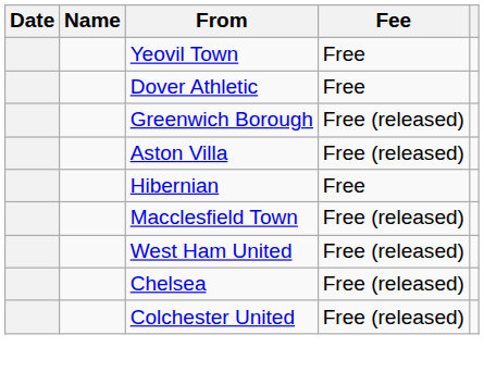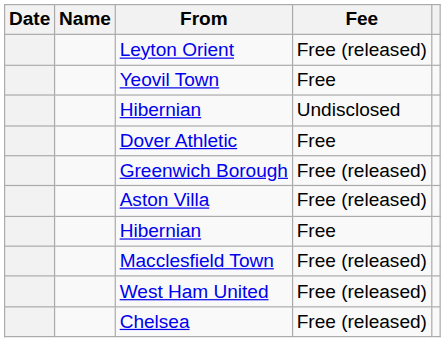 <table class="wikitable sortable plainrowheaders">
 <tr>
 <th scope=col>Date</th>
 <th scope=col>Name</th>
 <th scope=col>From</th>
 <th scope=col>Fee</th>
 <th scope=col class=unsortable></th>
 </tr>
 <tr>
 <th scope=row></th>
 <td></td>
+<td><a href='#'>Leyton Orient</a></td>
+<td>Free (released)</td>
+<td style="text-align:center;"></td>
+</tr>
+<tr>
+<th scope=row></th>
+<td></td>
 <td><a href='#'>Yeovil Town</a></td>
 <td>Free</td>
+<td style="text-align:center;"></td>
+</tr>
+<tr>
+<th scope=row></th>
+<td></td>
+<td><a href='#'>Hibernian</a></td>
+<td>Undisclosed</td>
 <td style="text-align:center;"></td>
 </tr>
 <tr>
 <th scope=row></th>
 <td></td>
 <td><a href='#'>Dover Athletic</a></td>
 <td>Free</td>
 <td style="text-align:center;"></td>
 </tr>
 <tr>
 <th scope=row></th>
 <td></td>
 <td><a href='#'>Greenwich Borough</a></td>
 <td>Free (released)</td>
 <td style="text-align:center;"></td>
 </tr>
 <tr>
 <th scope=row></th>
 <td></td>
 <td><a href='#'>Aston Villa</a></td>
 <td>Free (released)</td>
 <td style="text-align:center;"></td>
 </tr>
 <tr>
 <th scope=row></th>
 <td></td>
 <td><a href='#'>Hibernian</a></td>
 <td>Free</td>
 <td style="text-align:center;"></td>
 </tr>
 <tr>
 <th scope=row></th>
 <td></td>
 <td><a href='#'>Macclesfield Town</a></td>
 <td>Free (released)</td>
 <td style="text-align:center;"></td>
 </tr>
 <tr>
 <th scope=row></th>
 <td></td>
 <td><a href='#'>West Ham United</a></td>
 <td>Free (released)</td>
 <td style="text-align:center;"></td>
 </tr>
 <tr>
 <th scope=row></th>
 <td></td>
 <td><a href='#'>Chelsea</a></td>
 <td>Free (released)</td>
 <td style="text-align:center;"></td>
 </tr>
-<tr>
-<th scope=row></th>
-<td></td>
-<td><a href='#'>Colchester United</a></td>
-<td>Free (released)</td>
-<td style="text-align:center;"></td>
-</tr>
 </table>
